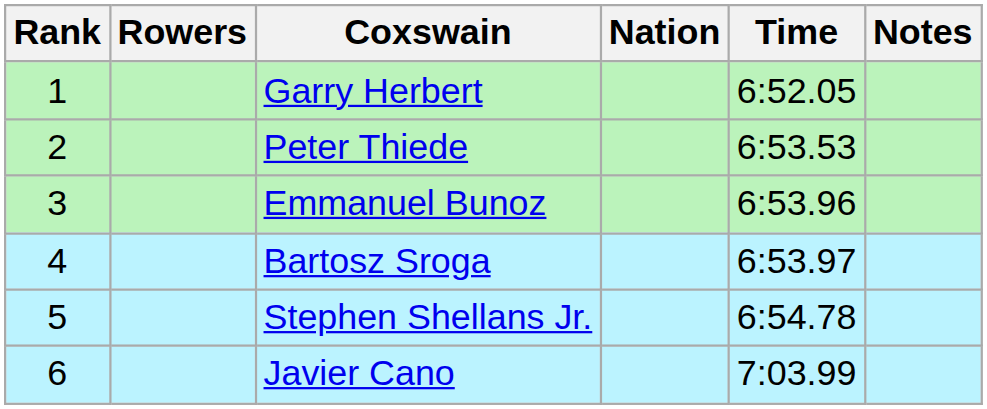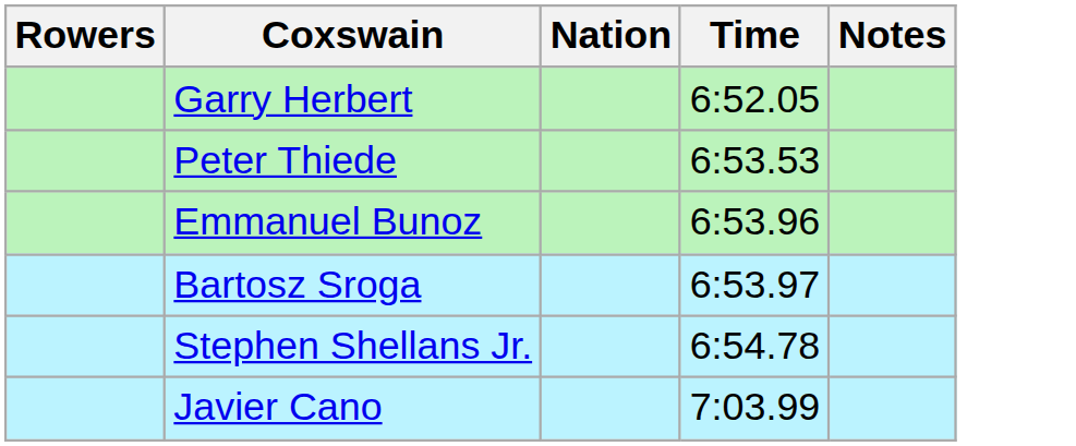 <table class="wikitable sortable" style="text-align:center">
 <tr>
-<th>Rank</th>
 <th>Rowers</th>
 <th>Coxswain</th>
 <th>Nation</th>
 <th>Time</th>
 <th>Notes</th>
 </tr>
 <tr bgcolor=bbf3bb>
-<td>1</td>
 <td align=left data-sort-value="Searle, Greg"></td>
 <td align=left data-sort-value="Herbert, Garry"><a href='#'>Garry Herbert</a></td>
 <td align=left></td>
 <td>6:52.05</td>
 <td></td>
 </tr>
 <tr bgcolor=bbf3bb>
-<td>2</td>
 <td align=left data-sort-value="Peter, Michael"></td>
 <td align=left data-sort-value="Thiede, Peter"><a href='#'>Peter Thiede</a></td>
 <td align=left></td>
 <td>6:53.53</td>
 <td></td>
 </tr>
 <tr bgcolor=bbf3bb>
-<td>3</td>
 <td align=left data-sort-value="Berthou, Patrick"></td>
 <td align=left data-sort-value="Bunoz, Emmanuel"><a href='#'>Emmanuel Bunoz</a></td>
 <td align=left></td>
 <td>6:53.96</td>
 <td></td>
 </tr>
 <tr bgcolor=bbf3ff>
-<td>4</td>
 <td align=left data-sort-value="Basta, Piotr"></td>
 <td align=left data-sort-value="Sroga, Bartosz"><a href='#'>Bartosz Sroga</a></td>
 <td align=left></td>
 <td>6:53.97</td>
 <td></td>
 </tr>
 <tr bgcolor=bbf3ff>
-<td>5</td>
 <td align=left data-sort-value="Moore, John"></td>
 <td align=left data-sort-value="Shellans Jr., Stephen"><a href='#'>Stephen Shellans Jr.</a></td>
 <td align=left></td>
 <td>6:54.78</td>
 <td></td>
 </tr>
 <tr bgcolor=bbf3ff>
-<td>6</td>
 <td align=left data-sort-value="Bugarín, José Ignacio"></td>
 <td align=left data-sort-value="Cano, Javier"><a href='#'>Javier Cano</a></td>
 <td align=left></td>
 <td>7:03.99</td>
 <td></td>
 </tr>
 </table>
